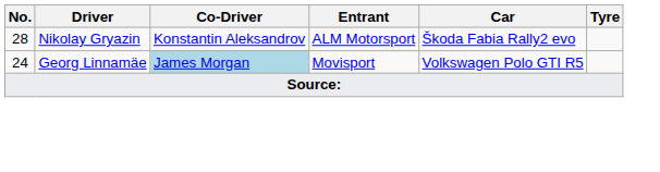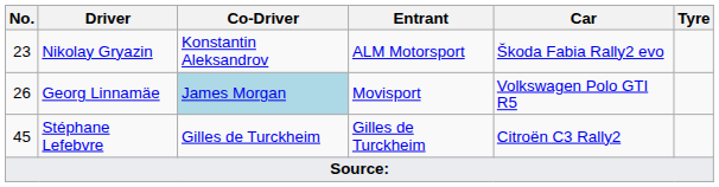 <table class="wikitable" style="font-size: 85%;">
 <tr>
 <th>No.</th>
 <th>Driver</th>
 <th>Co-Driver</th>
 <th>Entrant</th>
 <th>Car</th>
 <th>Tyre</th>
 </tr>
 <tr>
-<td align="center">28</td>
+<td align="center">23</td>
 <td> <a href='#'>Nikolay Gryazin</a></td>
 <td> <a href='#'>Konstantin Aleksandrov</a></td>
 <td> <a href='#'>ALM Motorsport</a></td>
 <td><a href='#'>Škoda Fabia Rally2 evo</a></td>
 <td align="center"></td>
 </tr>
 <tr>
-<td align="center">24</td>
+<td align="center">26</td>
 <td> <a href='#'>Georg Linnamäe</a></td>
 <td style="background: lightblue;"> <a href='#'>James Morgan</a></td>
 <td> <a href='#'>Movisport</a></td>
 <td><a href='#'>Volkswagen Polo GTI R5</a></td>
 <td align="center"></td>
 </tr>
 <tr>
+<td align="center">45</td>
+<td> <a href='#'>Stéphane Lefebvre</a></td>
+<td> <a href='#'>Gilles de Turckheim</a></td>
+<td> <a href='#'>Gilles de Turckheim</a></td>
+<td><a href='#'>Citroën C3 Rally2</a></td>
+<td align="center"></td>
+</tr>
+<tr>
 <td colspan="6" style="background-color:#EAECF0;text-align:center"><strong>Source:</strong></td>
 </tr>
 </table>
